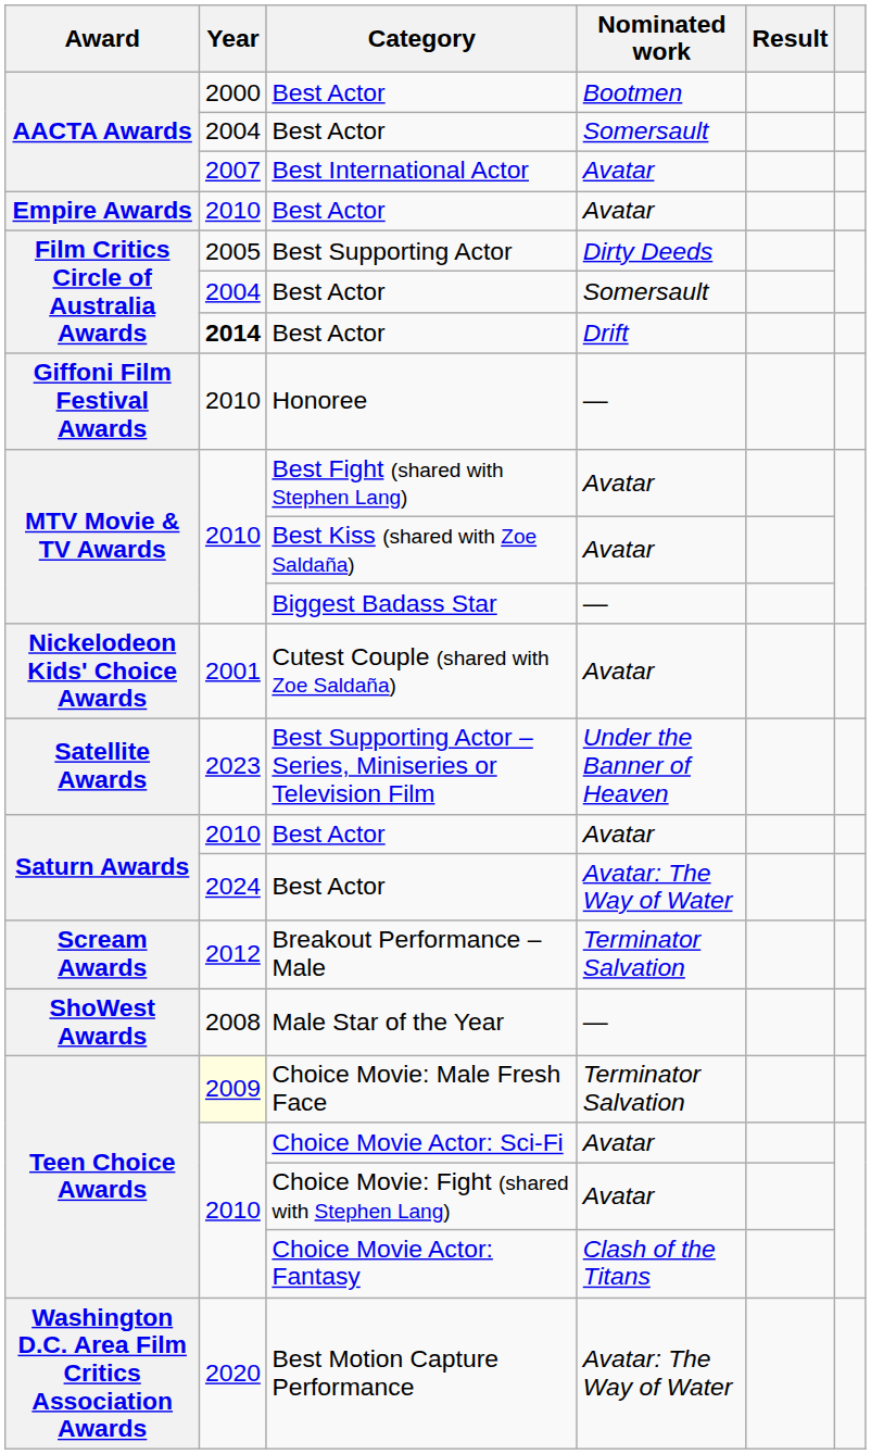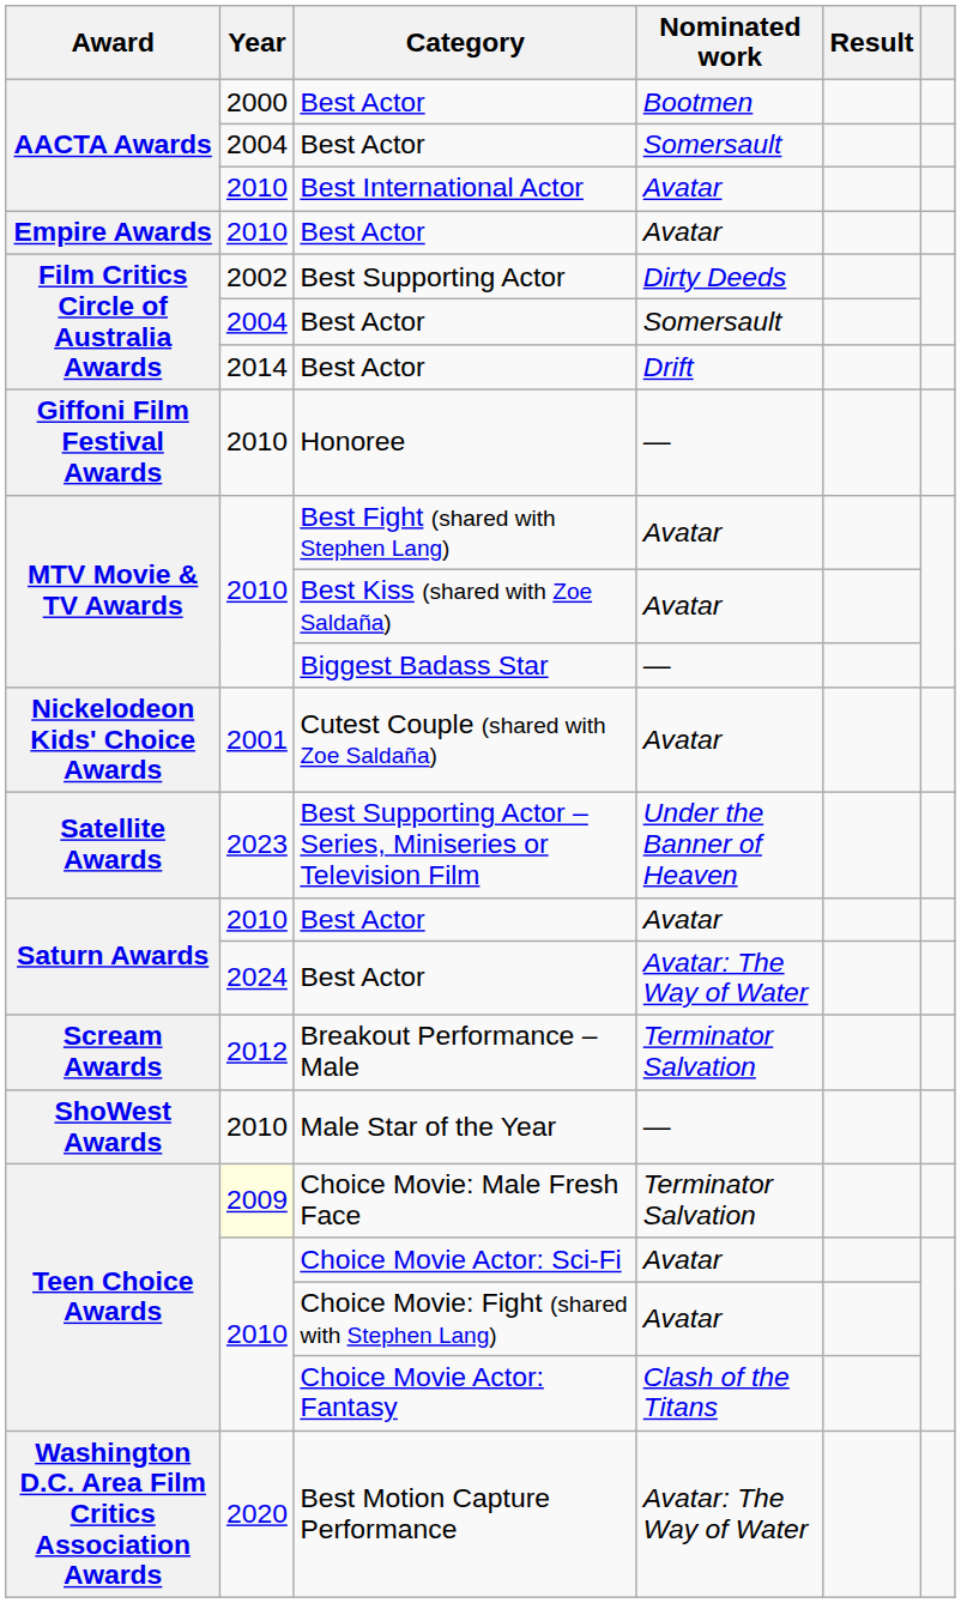 <table class="wikitable sortable plainrowheaders" style="width:89%;">
 <tr>
 <th scope="col" style="width:23%;">Award</th>
 <th scope="col" style="width:4%;">Year</th>
 <th scope="col" style="width:38%;">Category</th>
 <th scope="col" style="width:20%;">Nominated work</th>
 <th scope="col" style="width:8%;">Result</th>
 <th scope="col" style="width:4%;" class="unsortable"></th>
 </tr>
 <tr>
 <th scope="row" rowspan="3"><a href='#'>AACTA Awards</a></th>
 <td>2000</td>
 <td><a href='#'>Best Actor</a></td>
 <td><em><a href='#'>Bootmen</a></em></td>
 <td></td>
 <td style="text-align: center;"></td>
 </tr>
 <tr>
 <td>2004</td>
 <td>Best Actor</td>
 <td><em><a href='#'>Somersault</a></em></td>
 <td></td>
 <td style="text-align: center;"></td>
 </tr>
 <tr>
-<td><a href='#'>2007</a></td>
+<td><a href='#'>2010</a></td>
 <td><a href='#'>Best International Actor</a></td>
 <td><em><a href='#'>Avatar</a></em></td>
 <td></td>
 <td style="text-align: center;"></td>
 </tr>
 <tr>
 <th scope="row"><a href='#'>Empire Awards</a></th>
 <td><a href='#'>2010</a></td>
 <td><a href='#'>Best Actor</a></td>
 <td><em>Avatar</em></td>
 <td></td>
 <td style="text-align: center;"></td>
 </tr>
 <tr>
 <th scope="row" rowspan="3"><a href='#'>Film Critics Circle of Australia Awards</a></th>
-<td>2005</td>
+<td>2002</td>
 <td>Best Supporting Actor</td>
 <td><em><a href='#'>Dirty Deeds</a></em></td>
 <td></td>
 <td style="text-align: center;" rowspan="2"></td>
 </tr>
 <tr>
 <td><a href='#'>2004</a></td>
 <td>Best Actor</td>
 <td><em>Somersault</em></td>
 <td></td>
 </tr>
 <tr>
-<td><strong>2014</strong></td>
+<td>2014</td>
 <td>Best Actor</td>
 <td><em><a href='#'>Drift</a></em></td>
 <td></td>
 <td style="text-align: center;"></td>
 </tr>
 <tr>
 <th scope="row"><a href='#'>Giffoni Film Festival Awards</a></th>
 <td>2010</td>
 <td>Honoree</td>
 <td>—</td>
 <td></td>
 <td style="text-align: center;"></td>
 </tr>
 <tr>
 <th scope="row" rowspan="3"><a href='#'>MTV Movie & TV Awards</a></th>
 <td rowspan="3"><a href='#'>2010</a></td>
 <td><a href='#'>Best Fight</a> <small>(shared with <a href='#'>Stephen Lang</a>)</small></td>
 <td><em>Avatar</em></td>
 <td></td>
 <td style="text-align: center;" rowspan="3"></td>
 </tr>
 <tr>
 <td><a href='#'>Best Kiss</a> <small>(shared with <a href='#'>Zoe Saldaña</a>)</small></td>
 <td><em>Avatar</em></td>
 <td></td>
 </tr>
 <tr>
 <td><a href='#'>Biggest Badass Star</a></td>
 <td>—</td>
 <td></td>
 </tr>
 <tr>
 <th scope="row"><a href='#'>Nickelodeon Kids' Choice Awards</a></th>
 <td><a href='#'>2001</a></td>
 <td>Cutest Couple <small>(shared with <a href='#'>Zoe Saldaña</a>)</small></td>
 <td><em>Avatar</em></td>
 <td></td>
 <td style="text-align: center;"></td>
 </tr>
 <tr>
 <th scope="row"><a href='#'>Satellite Awards</a></th>
 <td><a href='#'>2023</a></td>
 <td><a href='#'>Best Supporting Actor – Series, Miniseries or Television Film</a></td>
 <td><em><a href='#'>Under the Banner of Heaven</a></em></td>
 <td></td>
 <td style="text-align: center;"></td>
 </tr>
 <tr>
 <th scope="row" rowspan="2"><a href='#'>Saturn Awards</a></th>
 <td><a href='#'>2010</a></td>
 <td><a href='#'>Best Actor</a></td>
 <td><em>Avatar</em></td>
 <td></td>
 <td style="text-align: center;"></td>
 </tr>
 <tr>
 <td><a href='#'>2024</a></td>
 <td>Best Actor</td>
 <td><em><a href='#'>Avatar: The Way of Water</a></em></td>
 <td></td>
 <td style="text-align: center;"></td>
 </tr>
 <tr>
 <th scope="row"><a href='#'>Scream Awards</a></th>
 <td><a href='#'>2012</a></td>
 <td>Breakout Performance – Male</td>
 <td><em><a href='#'>Terminator Salvation</a></em></td>
 <td></td>
 <td style="text-align: center;"></td>
 </tr>
 <tr>
 <th scope="row"><a href='#'>ShoWest Awards</a></th>
-<td>2008</td>
+<td>2010</td>
 <td>Male Star of the Year</td>
 <td>—</td>
 <td></td>
 <td style="text-align: center;"></td>
 </tr>
 <tr>
 <th scope="row" rowspan="4"><a href='#'>Teen Choice Awards</a></th>
 <td style="background: lightyellow;"><a href='#'>2009</a></td>
 <td>Choice Movie: Male Fresh Face</td>
 <td><em>Terminator Salvation</em></td>
 <td></td>
 <td style="text-align: center;"></td>
 </tr>
 <tr>
 <td rowspan="3"><a href='#'>2010</a></td>
 <td><a href='#'>Choice Movie Actor: Sci-Fi</a></td>
 <td><em>Avatar</em></td>
 <td></td>
 <td style="text-align: center;" rowspan="3"><br></td>
 </tr>
 <tr>
 <td>Choice Movie: Fight <small>(shared with <a href='#'>Stephen Lang</a>)</small></td>
 <td><em>Avatar</em></td>
 <td></td>
 </tr>
 <tr>
 <td><a href='#'>Choice Movie Actor: Fantasy</a></td>
 <td><em><a href='#'>Clash of the Titans</a></em></td>
 <td></td>
 </tr>
 <tr>
 <th scope="row"><a href='#'>Washington D.C. Area Film Critics Association Awards</a></th>
 <td><a href='#'>2020</a></td>
 <td>Best Motion Capture Performance</td>
 <td><em>Avatar: The Way of Water</em></td>
 <td></td>
 <td style="text-align: center;"></td>
 </tr>
 </table>
